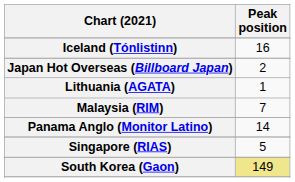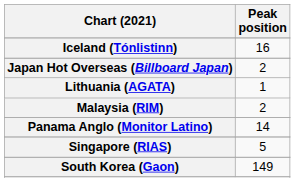 <table class="wikitable sortable plainrowheaders" style="text-align:center">
 <tr>
 <th scope="col">Chart (2021)</th>
 <th scope="col">Peak<br>position</th>
 </tr>
 <tr>
 </tr>
 <tr>
 </tr>
 <tr>
 </tr>
 <tr>
 </tr>
 <tr>
 </tr>
 <tr>
 </tr>
 <tr>
 </tr>
 <tr>
 </tr>
 <tr>
 </tr>
 <tr>
 </tr>
 <tr>
 </tr>
 <tr>
 </tr>
 <tr>
 </tr>
 <tr>
 </tr>
 <tr>
 </tr>
 <tr>
 </tr>
 <tr>
 <th scope="row">Iceland (<a href='#'>Tónlistinn</a>)</th>
 <td>16</td>
 </tr>
 <tr>
 </tr>
 <tr>
 </tr>
 <tr>
 <th scope="row">Japan Hot Overseas (<em><a href='#'>Billboard Japan</a></em>)</th>
 <td>2</td>
 </tr>
 <tr>
 <th scope="row">Lithuania (<a href='#'>AGATA</a>)</th>
 <td>1</td>
 </tr>
 <tr>
 <th scope="row">Malaysia (<a href='#'>RIM</a>)</th>
-<td>7</td>
+<td>2</td>
 </tr>
 <tr>
 </tr>
 <tr>
 </tr>
 <tr>
 </tr>
 <tr>
 </tr>
 <tr>
 <th scope="row">Panama Anglo (<a href='#'>Monitor Latino</a>)</th>
 <td>14</td>
 </tr>
 <tr>
 </tr>
 <tr>
 <th scope="row">Singapore (<a href='#'>RIAS</a>)</th>
 <td>5</td>
 </tr>
 <tr>
 </tr>
 <tr>
 </tr>
 <tr>
 <th scope="row">South Korea (<a href='#'>Gaon</a>)</th>
-<td style="background: khaki;">149</td>
+<td>149</td>
 </tr>
 <tr>
 </tr>
 <tr>
 </tr>
 <tr>
 </tr>
 <tr>
 </tr>
 <tr>
 </tr>
 <tr>
 </tr>
 <tr>
 </tr>
 <tr>
 </tr>
 <tr>
 </tr>
 </table>
